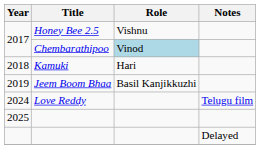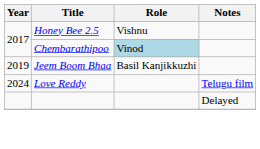 <table class="wikitable sortable">
 <tr>
 <th>Year</th>
 <th>Title</th>
 <th>Role</th>
 <th class="unsortable">Notes</th>
 </tr>
 <tr>
 <td rowspan=2>2017</td>
 <td><em><a href='#'>Honey Bee 2.5</a></em></td>
 <td>Vishnu</td>
 <td></td>
 </tr>
 <tr>
 <td><em><a href='#'>Chembarathipoo</a></em></td>
 <td style="background: lightblue;">Vinod</td>
 <td></td>
 </tr>
 <tr>
-<td>2018</td>
-<td><em><a href='#'>Kamuki</a></em></td>
-<td>Hari</td>
-<td></td>
-</tr>
-<tr>
 <td>2019</td>
 <td><em><a href='#'>Jeem Boom Bhaa</a></em></td>
 <td>Basil Kanjikkuzhi</td>
 <td></td>
 </tr>
 <tr>
 <td>2024</td>
 <td><em><a href='#'>Love Reddy</a></em></td>
 <td></td>
 <td><a href='#'>Telugu film</a></td>
 </tr>
 <tr>
-<td>2025</td>
-<td></td>
-<td></td>
-<td></td>
-</tr>
-<tr>
 <td></td>
 <td></td>
 <td></td>
 <td>Delayed</td>
 </tr>
 <tr>
 </tr>
 </table>
